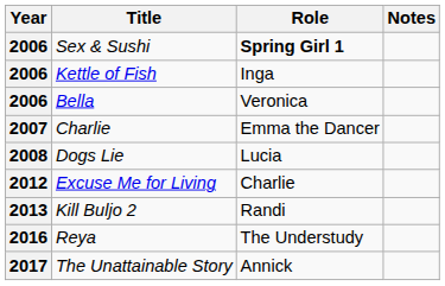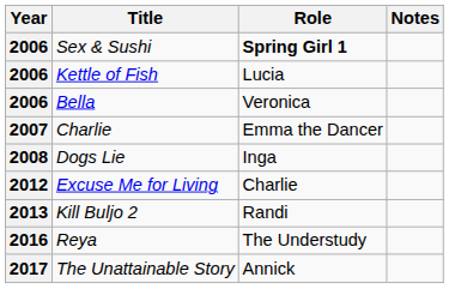 <table class="wikitable sortable plainrowheaders">
 <tr>
 <th scope="col">Year</th>
 <th scope="col">Title</th>
 <th scope="col">Role</th>
 <th scope="col" class="unsortable">Notes</th>
 </tr>
 <tr>
 <th scope="row">2006</th>
 <td><em>Sex & Sushi</em></td>
 <td><strong>Spring Girl 1</strong></td>
 <td></td>
 </tr>
 <tr>
 <th scope="row">2006</th>
 <td><em><a href='#'>Kettle of Fish</a></em></td>
-<td>Inga</td>
+<td>Lucia</td>
 <td></td>
 </tr>
 <tr>
 <th scope="row">2006</th>
 <td><em><a href='#'>Bella</a></em></td>
 <td>Veronica</td>
 <td></td>
 </tr>
 <tr>
 <th scope="row">2007</th>
 <td><em>Charlie</em></td>
 <td>Emma the Dancer</td>
 <td></td>
 </tr>
 <tr>
 <th scope="row">2008</th>
 <td><em>Dogs Lie</em></td>
-<td>Lucia</td>
+<td>Inga</td>
 <td></td>
 </tr>
 <tr>
 <th scope="row">2012</th>
 <td><em><a href='#'>Excuse Me for Living</a></em></td>
 <td>Charlie</td>
 <td></td>
 </tr>
 <tr>
 <th scope="row">2013</th>
 <td><em>Kill Buljo 2</em></td>
 <td>Randi</td>
 <td></td>
 </tr>
 <tr>
 <th scope="row">2016</th>
 <td><em>Reya</em></td>
 <td>The Understudy</td>
 <td></td>
 </tr>
 <tr>
 <th scope="row">2017</th>
 <td><em>The Unattainable Story</em></td>
 <td>Annick</td>
 <td></td>
 </tr>
 </table>
